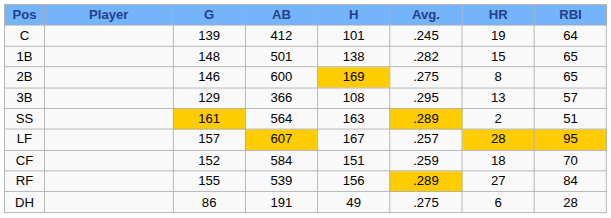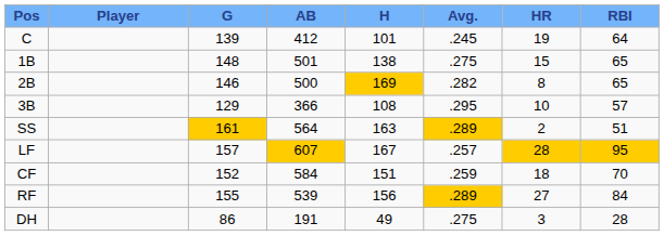 <table class="wikitable sortable">
 <tr>
 <th style="background:#74B4FA;color:#27408B;" width="5%">Pos</th>
 <th style="background:#74B4FA;color:#27408B;" width="16%">Player</th>
 <th style="background:#74B4FA;color:#27408B;" width="9%">G</th>
 <th style="background:#74B4FA;color:#27408B;" width="9%">AB</th>
 <th style="background:#74B4FA;color:#27408B;" width="9%">H</th>
 <th style="background:#74B4FA;color:#27408B;" width="9%">Avg.</th>
 <th style="background:#74B4FA;color:#27408B;" width="9%">HR</th>
 <th style="background:#74B4FA;color:#27408B;" width="9%">RBI</th>
 </tr>
 <tr align="center">
 <td>C</td>
 <td></td>
 <td>139</td>
 <td>412</td>
 <td>101</td>
 <td>.245</td>
 <td>19</td>
 <td>64</td>
 </tr>
 <tr align="center">
 <td>1B</td>
 <td></td>
 <td>148</td>
 <td>501</td>
 <td>138</td>
-<td>.282</td>
+<td>.275</td>
 <td>15</td>
 <td>65</td>
 </tr>
 <tr align="center">
 <td>2B</td>
 <td></td>
 <td>146</td>
-<td>600</td>
+<td>500</td>
 <td bgcolor="#FFCC00">169</td>
-<td>.275</td>
+<td>.282</td>
 <td>8</td>
 <td>65</td>
 </tr>
 <tr align="center">
 <td>3B</td>
 <td></td>
 <td>129</td>
 <td>366</td>
 <td>108</td>
 <td>.295</td>
-<td>13</td>
+<td>10</td>
 <td>57</td>
 </tr>
 <tr align="center">
 <td>SS</td>
 <td></td>
 <td bgcolor="#FFCC00">161</td>
 <td>564</td>
 <td>163</td>
 <td bgcolor="#FFCC00">.289</td>
 <td>2</td>
 <td>51</td>
 </tr>
 <tr align="center">
 <td>LF</td>
 <td></td>
 <td>157</td>
 <td bgcolor="#FFCC00">607</td>
 <td>167</td>
 <td>.257</td>
 <td bgcolor="#FFCC00">28</td>
 <td bgcolor="#FFCC00">95</td>
 </tr>
 <tr align="center">
 <td>CF</td>
 <td></td>
 <td>152</td>
 <td>584</td>
 <td>151</td>
 <td>.259</td>
 <td>18</td>
 <td>70</td>
 </tr>
 <tr align="center">
 <td>RF</td>
 <td></td>
 <td>155</td>
 <td>539</td>
 <td>156</td>
 <td bgcolor="#FFCC00">.289</td>
 <td>27</td>
 <td>84</td>
 </tr>
 <tr align="center">
 <td>DH</td>
 <td></td>
 <td>86</td>
 <td>191</td>
 <td>49</td>
 <td>.275</td>
-<td>6</td>
+<td>3</td>
 <td>28</td>
 </tr>
 </table>
